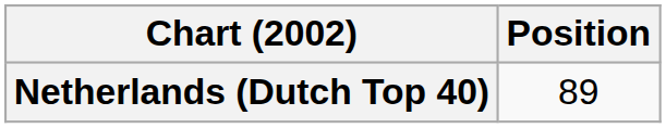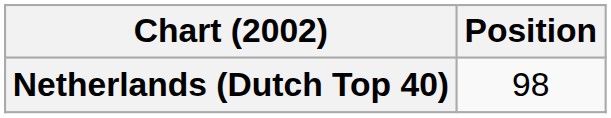 <table class="wikitable plainrowheaders" style="text-align:center;">
 <tr>
 <th scope="col">Chart (2002)</th>
 <th scope="col">Position</th>
 </tr>
 <tr>
 <th scope="row">Netherlands (Dutch Top 40)</th>
-<td>89</td>
+<td>98</td>
 </tr>
 </table>
